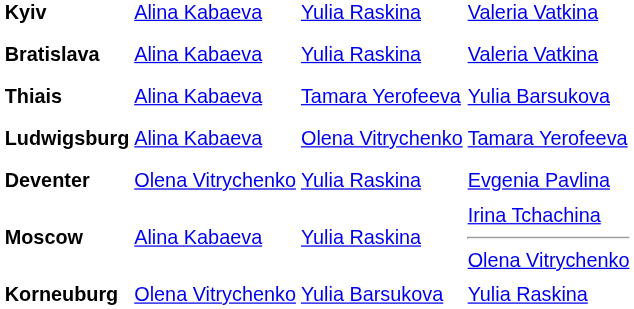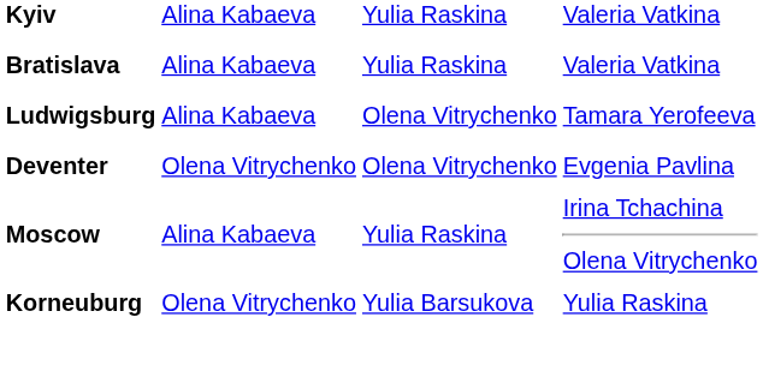 <table>
 <tr>
 <th scope=row style="text-align:left">Kyiv</th>
 <td style="height:30px;"> <a href='#'>Alina Kabaeva</a></td>
 <td style="height:30px;"> <a href='#'>Yulia Raskina</a></td>
 <td style="height:30px;"> <a href='#'>Valeria Vatkina</a></td>
 </tr>
 <tr>
 <th scope=row style="text-align:left">Bratislava</th>
 <td style="height:30px;"> <a href='#'>Alina Kabaeva</a></td>
 <td style="height:30px;"> <a href='#'>Yulia Raskina</a></td>
 <td style="height:30px;"> <a href='#'>Valeria Vatkina</a></td>
 </tr>
 <tr>
-<th scope=row style="text-align:left">Thiais</th>
-<td style="height:30px;"> <a href='#'>Alina Kabaeva</a></td>
-<td style="height:30px;"> <a href='#'>Tamara Yerofeeva</a></td>
-<td style="height:30px;"> <a href='#'>Yulia Barsukova</a></td>
-</tr>
-<tr>
 <th scope=row style="text-align:left">Ludwigsburg</th>
 <td style="height:30px;"> <a href='#'>Alina Kabaeva</a></td>
 <td style="height:30px;"> <a href='#'>Olena Vitrychenko</a></td>
 <td style="height:30px;"> <a href='#'>Tamara Yerofeeva</a></td>
 </tr>
 <tr>
 <th scope=row style="text-align:left">Deventer</th>
 <td style="height:30px;"> <a href='#'>Olena Vitrychenko</a></td>
-<td style="height:30px;"> <a href='#'>Yulia Raskina</a></td>
+<td style="height:30px;"> <a href='#'>Olena Vitrychenko</a></td>
 <td style="height:30px;"> <a href='#'>Evgenia Pavlina</a></td>
 </tr>
 <tr>
 <th scope=row style="text-align:left">Moscow</th>
 <td style="height:30px;"> <a href='#'>Alina Kabaeva</a></td>
 <td style="height:30px;"> <a href='#'>Yulia Raskina</a></td>
 <td style="height:30px;"> <a href='#'>Irina Tchachina</a><hr> <a href='#'>Olena Vitrychenko</a></td>
 </tr>
 <tr>
 <th scope=row style="text-align:left">Korneuburg</th>
 <td style="height:30px;"> <a href='#'>Olena Vitrychenko</a></td>
 <td style="height:30px;"> <a href='#'>Yulia Barsukova</a></td>
 <td style="height:30px;"> <a href='#'>Yulia Raskina</a></td>
 </tr>
 <tr>
 </tr>
 </table>
